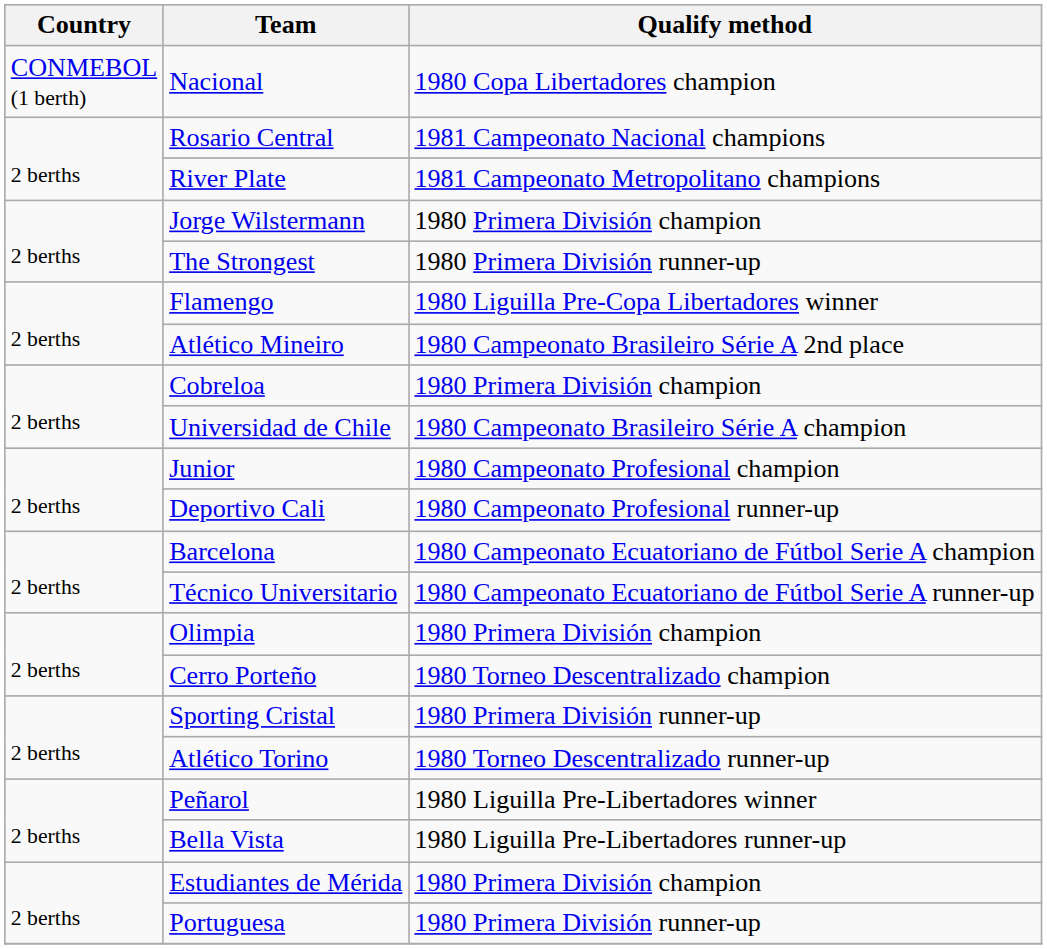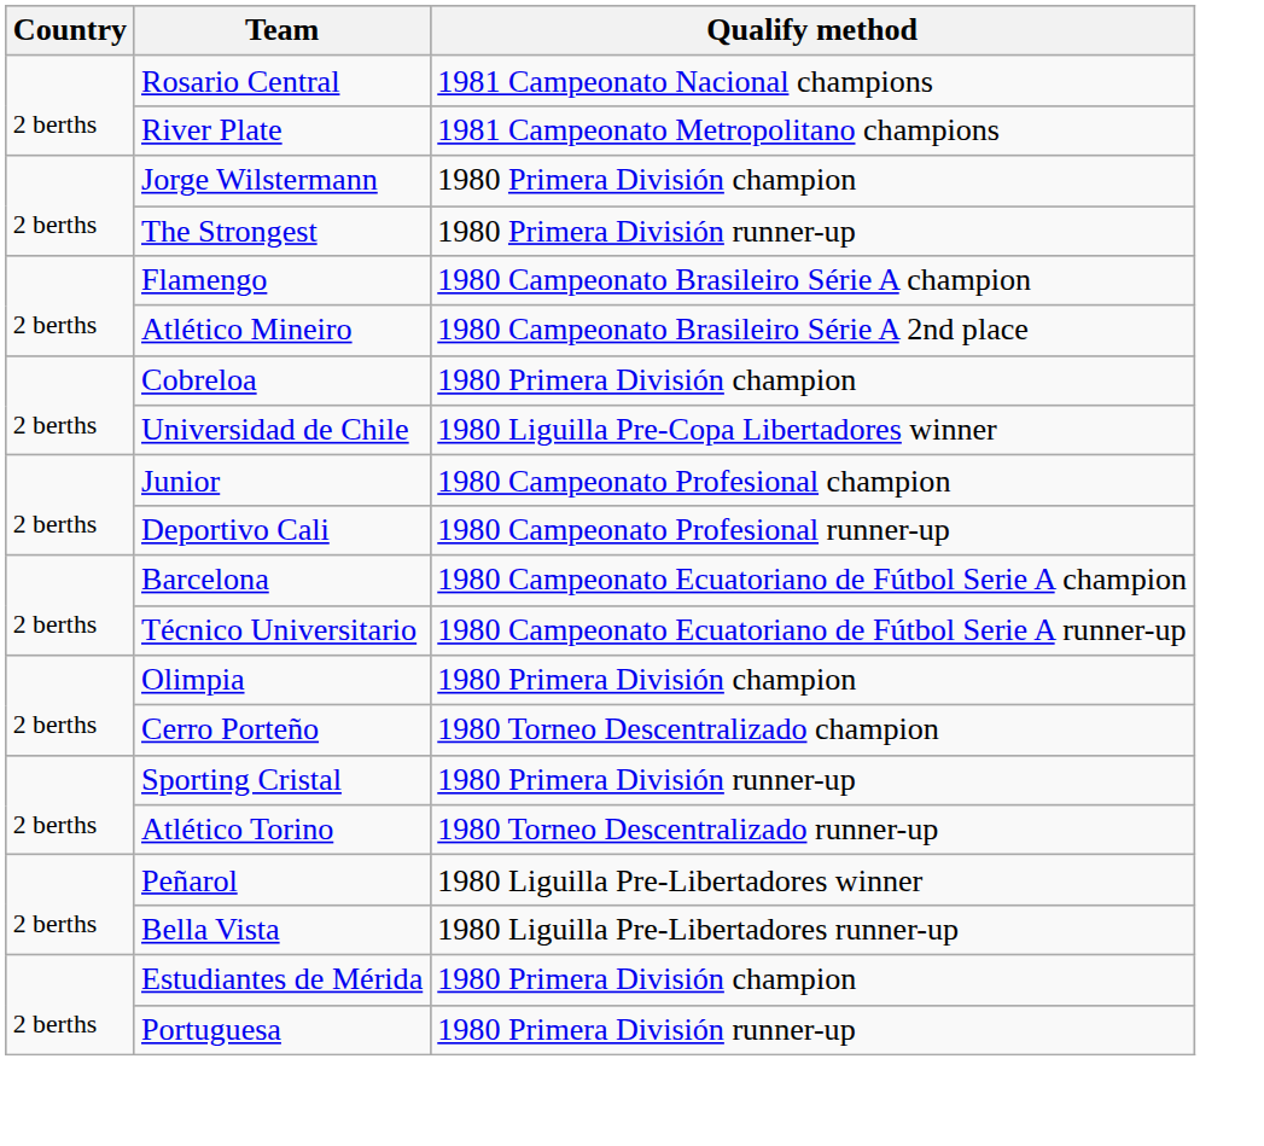 <table class="wikitable">
 <tr>
 <th>Country</th>
 <th>Team</th>
 <th>Qualify method</th>
-</tr>
-<tr>
-<td><a href='#'>CONMEBOL</a><br><small>(1 berth)</small></td>
-<td><a href='#'>Nacional</a></td>
-<td><a href='#'>1980 Copa Libertadores</a> champion</td>
 </tr>
 <tr>
 <td rowspan="2"><br><small>2 berths</small></td>
 <td><a href='#'>Rosario Central</a></td>
 <td><a href='#'>1981 Campeonato Nacional</a> champions</td>
 </tr>
 <tr>
 <td><a href='#'>River Plate</a></td>
 <td><a href='#'>1981 Campeonato Metropolitano</a> champions</td>
 </tr>
 <tr>
 <td rowspan="2"><br><small>2 berths</small></td>
 <td><a href='#'>Jorge Wilstermann</a></td>
 <td>1980 <a href='#'>Primera División</a> champion</td>
 </tr>
 <tr>
 <td><a href='#'>The Strongest</a></td>
 <td>1980 <a href='#'>Primera División</a> runner-up</td>
 </tr>
 <tr>
 <td rowspan="2"><br><small>2 berths</small></td>
 <td><a href='#'>Flamengo</a></td>
-<td><a href='#'>1980 Liguilla Pre-Copa Libertadores</a> winner</td>
+<td><a href='#'>1980 Campeonato Brasileiro Série A</a> champion</td>
 </tr>
 <tr>
 <td><a href='#'>Atlético Mineiro</a></td>
 <td><a href='#'>1980 Campeonato Brasileiro Série A</a> 2nd place</td>
 </tr>
 <tr>
 <td rowspan="2"><br><small>2 berths</small></td>
 <td><a href='#'>Cobreloa</a></td>
 <td><a href='#'>1980 Primera División</a> champion</td>
 </tr>
 <tr>
 <td><a href='#'>Universidad de Chile</a></td>
-<td><a href='#'>1980 Campeonato Brasileiro Série A</a> champion</td>
+<td><a href='#'>1980 Liguilla Pre-Copa Libertadores</a> winner</td>
 </tr>
 <tr>
 <td rowspan="2"><br><small>2 berths</small></td>
 <td><a href='#'>Junior</a></td>
 <td><a href='#'>1980 Campeonato Profesional</a> champion</td>
 </tr>
 <tr>
 <td><a href='#'>Deportivo Cali</a></td>
 <td><a href='#'>1980 Campeonato Profesional</a> runner-up</td>
 </tr>
 <tr>
 <td rowspan="2"><br><small>2 berths</small></td>
 <td><a href='#'>Barcelona</a></td>
 <td><a href='#'>1980 Campeonato Ecuatoriano de Fútbol Serie A</a> champion</td>
 </tr>
 <tr>
 <td><a href='#'>Técnico Universitario</a></td>
 <td><a href='#'>1980 Campeonato Ecuatoriano de Fútbol Serie A</a> runner-up</td>
 </tr>
 <tr>
 <td rowspan="2"><br><small>2 berths</small></td>
 <td><a href='#'>Olimpia</a></td>
 <td><a href='#'>1980 Primera División</a> champion</td>
 </tr>
 <tr>
 <td><a href='#'>Cerro Porteño</a></td>
 <td><a href='#'>1980 Torneo Descentralizado</a> champion</td>
 </tr>
 <tr>
 <td rowspan="2"><br><small>2 berths</small></td>
 <td><a href='#'>Sporting Cristal</a></td>
 <td><a href='#'>1980 Primera División</a> runner-up</td>
 </tr>
 <tr>
 <td><a href='#'>Atlético Torino</a></td>
 <td><a href='#'>1980 Torneo Descentralizado</a> runner-up</td>
 </tr>
 <tr>
 <td rowspan="2"><br><small>2 berths</small></td>
 <td><a href='#'>Peñarol</a></td>
 <td>1980 Liguilla Pre-Libertadores winner</td>
 </tr>
 <tr>
 <td><a href='#'>Bella Vista</a></td>
 <td>1980 Liguilla Pre-Libertadores runner-up</td>
 </tr>
 <tr>
 <td rowspan="2"><br><small>2 berths</small></td>
 <td><a href='#'>Estudiantes de Mérida</a></td>
 <td><a href='#'>1980 Primera División</a> champion</td>
 </tr>
 <tr>
 <td><a href='#'>Portuguesa</a></td>
 <td><a href='#'>1980 Primera División</a> runner-up</td>
 </tr>
 <tr>
 </tr>
 </table>
